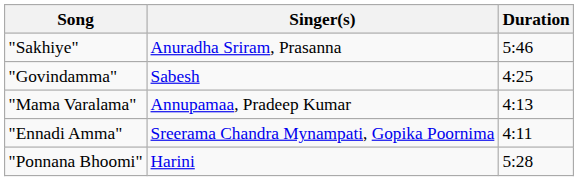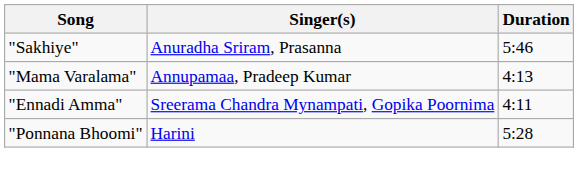 <table class="wikitable" style="font-size:95%;">
 <tr>
 <th>Song</th>
 <th>Singer(s)</th>
 <th>Duration</th>
 </tr>
 <tr>
 <td>"Sakhiye"</td>
 <td><a href='#'>Anuradha Sriram</a>, Prasanna</td>
 <td>5:46</td>
-</tr>
-<tr>
-<td>"Govindamma"</td>
-<td><a href='#'>Sabesh</a></td>
-<td>4:25</td>
 </tr>
 <tr>
 <td>"Mama Varalama"</td>
 <td><a href='#'>Annupamaa</a>, Pradeep Kumar</td>
 <td>4:13</td>
 </tr>
 <tr>
 <td>"Ennadi Amma"</td>
 <td><a href='#'>Sreerama Chandra Mynampati</a>, <a href='#'>Gopika Poornima</a></td>
 <td>4:11</td>
 </tr>
 <tr>
 <td>"Ponnana Bhoomi"</td>
 <td><a href='#'>Harini</a></td>
 <td>5:28</td>
 </tr>
 </table>
